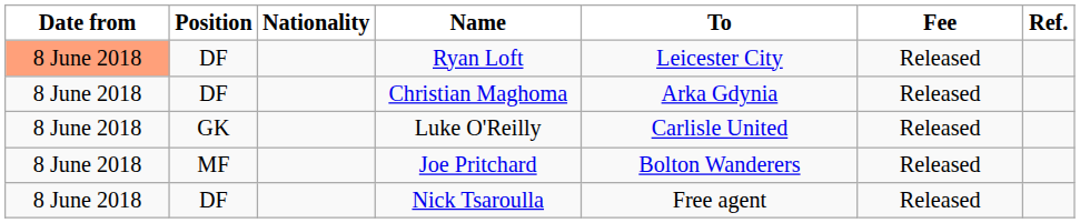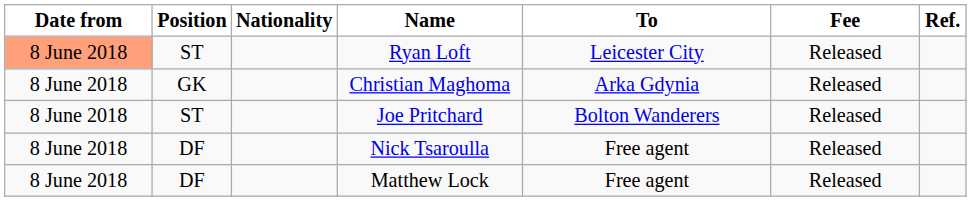 <table class="wikitable" style="text-align:center">
 <tr>
 <th style="background:#FFFFFF; color:#000000; width:110px;">Date from</th>
 <th style="background:#FFFFFF; color:#000000; width:50px;">Position</th>
 <th style="background:#FFFFFF; color:#000000; width:50px;">Nationality</th>
 <th style="background:#FFFFFF; color:#000000; width:140px;">Name</th>
 <th style="background:#FFFFFF; color:#000000; width:190px;">To</th>
 <th style="background:#FFFFFF; color:#000000; width:110px;">Fee</th>
 <th style="background:#FFFFFF; color:#000000; width:30px;">Ref.</th>
 </tr>
 <tr>
 <td style="background: lightsalmon;">8 June 2018</td>
-<td>DF</td>
+<td>ST</td>
 <td></td>
 <td><a href='#'>Ryan Loft</a></td>
 <td><a href='#'>Leicester City</a></td>
 <td>Released</td>
 <td></td>
 </tr>
 <tr>
 <td>8 June 2018</td>
-<td>DF</td>
+<td>GK</td>
 <td></td>
 <td><a href='#'>Christian Maghoma</a></td>
 <td> <a href='#'>Arka Gdynia</a></td>
 <td>Released</td>
 <td></td>
 </tr>
 <tr>
 <td>8 June 2018</td>
-<td>GK</td>
-<td></td>
-<td>Luke O'Reilly</td>
-<td><a href='#'>Carlisle United</a></td>
-<td>Released</td>
-<td></td>
-</tr>
-<tr>
-<td>8 June 2018</td>
-<td>MF</td>
+<td>ST</td>
 <td></td>
 <td><a href='#'>Joe Pritchard</a></td>
 <td><a href='#'>Bolton Wanderers</a></td>
 <td>Released</td>
 <td></td>
 </tr>
 <tr>
 <td>8 June 2018</td>
 <td>DF</td>
 <td></td>
 <td><a href='#'>Nick Tsaroulla</a></td>
 <td>Free agent</td>
 <td>Released</td>
 <td></td>
 </tr>
+<tr>
+<td>8 June 2018</td>
+<td>DF</td>
+<td></td>
+<td>Matthew Lock</td>
+<td>Free agent</td>
+<td>Released</td>
+<td></td>
+</tr>
 </table>
